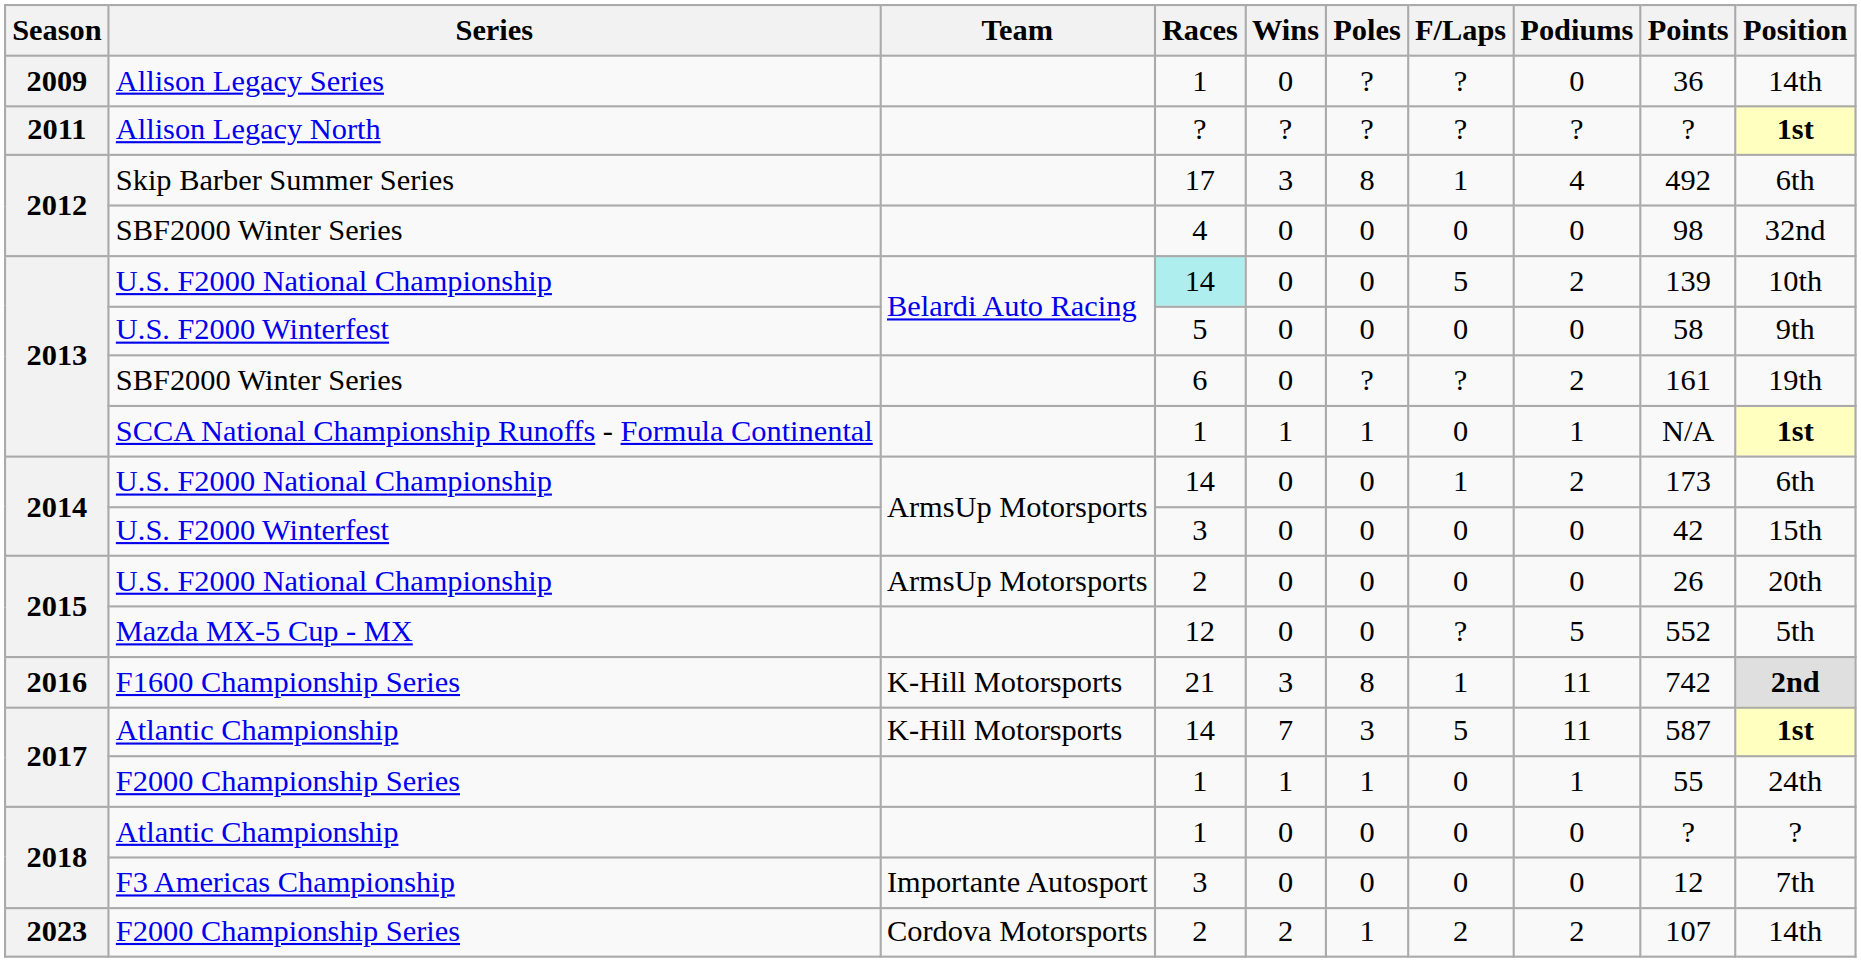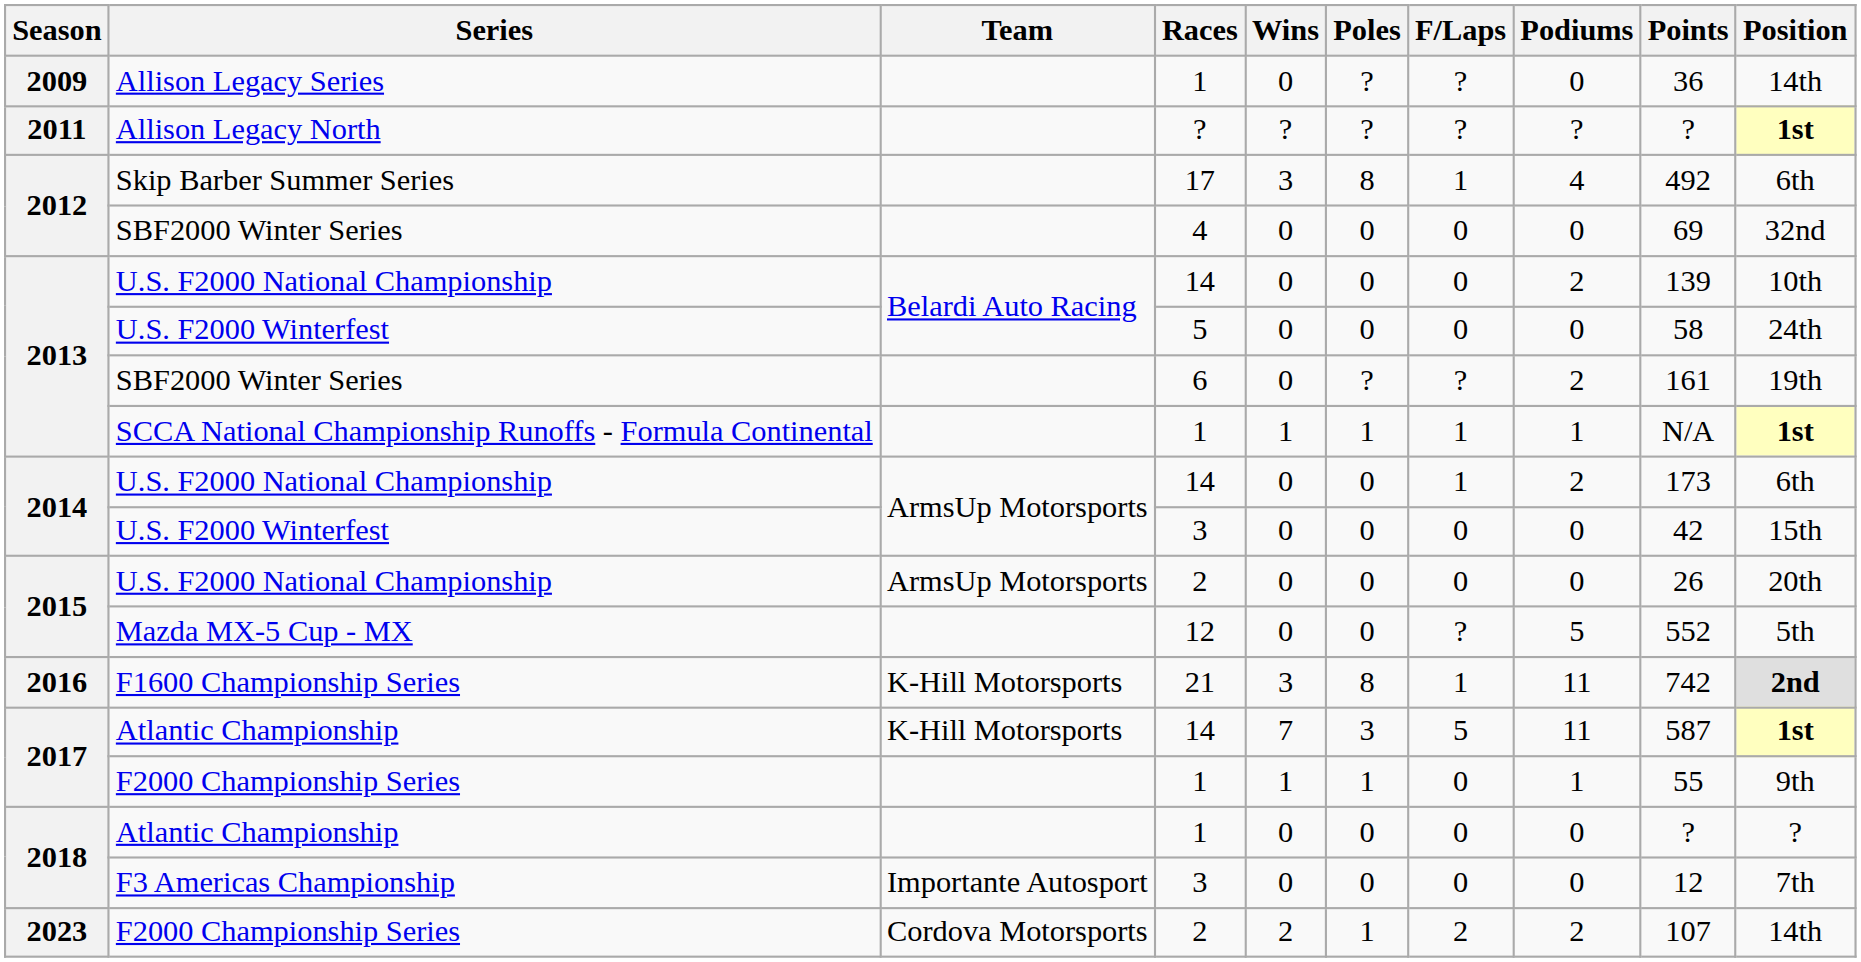 <table class="wikitable" style="font-size: 90%; text-align:center">
 <tr>
 <th>Season</th>
 <th>Series</th>
 <th>Team</th>
 <th>Races</th>
 <th>Wins</th>
 <th>Poles</th>
 <th>F/Laps</th>
 <th>Podiums</th>
 <th>Points</th>
 <th>Position</th>
 </tr>
 <tr>
 <th>2009</th>
 <td align=left><a href='#'>Allison Legacy Series</a></td>
 <td></td>
 <td>1</td>
 <td>0</td>
 <td>?</td>
 <td>?</td>
 <td>0</td>
 <td>36</td>
 <td>14th</td>
 </tr>
 <tr>
 <th>2011</th>
 <td align=left><a href='#'>Allison Legacy North</a></td>
 <td></td>
 <td>?</td>
 <td>?</td>
 <td>?</td>
 <td>?</td>
 <td>?</td>
 <td>?</td>
 <td style="background:#FFFFBF;"><strong>1st</strong></td>
 </tr>
 <tr>
 <th rowspan="2">2012</th>
 <td align=left>Skip Barber Summer Series</td>
 <td></td>
 <td>17</td>
 <td>3</td>
 <td>8</td>
 <td>1</td>
 <td>4</td>
 <td>492</td>
 <td>6th</td>
 </tr>
 <tr>
 <td align=left>SBF2000 Winter Series</td>
 <td></td>
 <td>4</td>
 <td>0</td>
 <td>0</td>
 <td>0</td>
 <td>0</td>
-<td>98</td>
+<td>69</td>
 <td>32nd</td>
 </tr>
 <tr>
 <th rowspan="4">2013</th>
 <td align=left><a href='#'>U.S. F2000 National Championship</a></td>
 <td rowspan="2" align=left><a href='#'>Belardi Auto Racing</a></td>
-<td style="background: paleturquoise;">14</td>
+<td>14</td>
 <td>0</td>
 <td>0</td>
-<td>5</td>
+<td>0</td>
 <td>2</td>
 <td>139</td>
 <td>10th</td>
 </tr>
 <tr>
 <td align=left><a href='#'>U.S. F2000 Winterfest</a></td>
 <td>5</td>
 <td>0</td>
 <td>0</td>
 <td>0</td>
 <td>0</td>
 <td>58</td>
-<td>9th</td>
+<td>24th</td>
 </tr>
 <tr>
 <td align=left>SBF2000 Winter Series</td>
 <td></td>
 <td>6</td>
 <td>0</td>
 <td>?</td>
 <td>?</td>
 <td>2</td>
 <td>161</td>
 <td>19th</td>
 </tr>
 <tr>
 <td align=left><a href='#'>SCCA National Championship Runoffs</a> - <a href='#'>Formula Continental</a></td>
 <td></td>
 <td>1</td>
 <td>1</td>
 <td>1</td>
-<td>0</td>
+<td>1</td>
 <td>1</td>
 <td>N/A</td>
 <td style="background:#FFFFBF;"><strong>1st</strong></td>
 </tr>
 <tr>
 <th rowspan="2">2014</th>
 <td align=left><a href='#'>U.S. F2000 National Championship</a></td>
 <td rowspan="2" align=left>ArmsUp Motorsports</td>
 <td>14</td>
 <td>0</td>
 <td>0</td>
 <td>1</td>
 <td>2</td>
 <td>173</td>
 <td>6th</td>
 </tr>
 <tr>
 <td align=left><a href='#'>U.S. F2000 Winterfest</a></td>
 <td>3</td>
 <td>0</td>
 <td>0</td>
 <td>0</td>
 <td>0</td>
 <td>42</td>
 <td>15th</td>
 </tr>
 <tr>
 <th rowspan="2">2015</th>
 <td align=left><a href='#'>U.S. F2000 National Championship</a></td>
 <td align=left>ArmsUp Motorsports</td>
 <td>2</td>
 <td>0</td>
 <td>0</td>
 <td>0</td>
 <td>0</td>
 <td>26</td>
 <td>20th</td>
 </tr>
 <tr>
 <td align=left><a href='#'>Mazda MX-5 Cup - MX</a></td>
 <td></td>
 <td>12</td>
 <td>0</td>
 <td>0</td>
 <td>?</td>
 <td>5</td>
 <td>552</td>
 <td>5th</td>
 </tr>
 <tr>
 <th>2016</th>
 <td align=left><a href='#'>F1600 Championship Series</a></td>
 <td align=left>K-Hill Motorsports</td>
 <td>21</td>
 <td>3</td>
 <td>8</td>
 <td>1</td>
 <td>11</td>
 <td>742</td>
 <td style="background:#DFDFDF;"><strong>2nd</strong></td>
 </tr>
 <tr>
 <th rowspan="2">2017</th>
 <td align=left><a href='#'>Atlantic Championship</a></td>
 <td align=left>K-Hill Motorsports</td>
 <td>14</td>
 <td>7</td>
 <td>3</td>
 <td>5</td>
 <td>11</td>
 <td>587</td>
 <td style="background:#FFFFBF;"><strong>1st</strong></td>
 </tr>
 <tr>
 <td align=left><a href='#'>F2000 Championship Series</a></td>
 <td></td>
 <td>1</td>
 <td>1</td>
 <td>1</td>
 <td>0</td>
 <td>1</td>
 <td>55</td>
-<td>24th</td>
+<td>9th</td>
 </tr>
 <tr>
 <th rowspan="2">2018</th>
 <td align=left><a href='#'>Atlantic Championship</a></td>
 <td></td>
 <td>1</td>
 <td>0</td>
 <td>0</td>
 <td>0</td>
 <td>0</td>
 <td>?</td>
 <td>?</td>
 </tr>
 <tr>
 <td align=left><a href='#'>F3 Americas Championship</a></td>
 <td align=left>Importante Autosport</td>
 <td>3</td>
 <td>0</td>
 <td>0</td>
 <td>0</td>
 <td>0</td>
 <td>12</td>
 <td>7th</td>
 </tr>
 <tr>
 <th>2023</th>
 <td align=left><a href='#'>F2000 Championship Series</a></td>
 <td align=left>Cordova Motorsports</td>
 <td>2</td>
 <td>2</td>
 <td>1</td>
 <td>2</td>
 <td>2</td>
 <td>107</td>
 <td>14th</td>
 </tr>
 </table>
